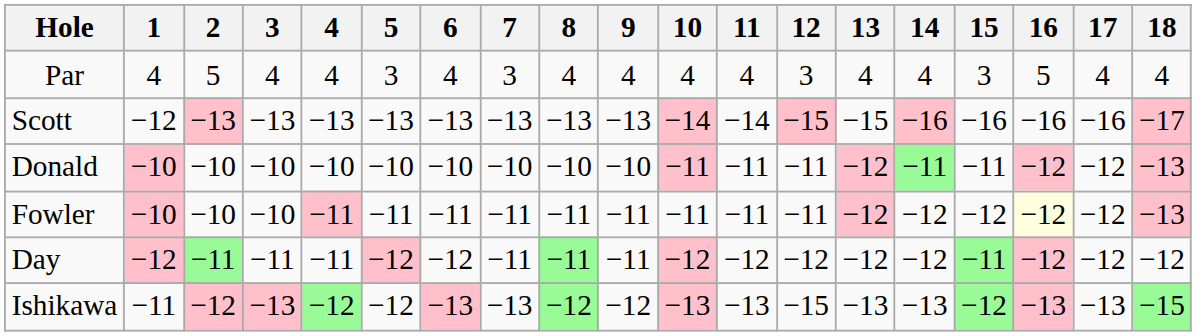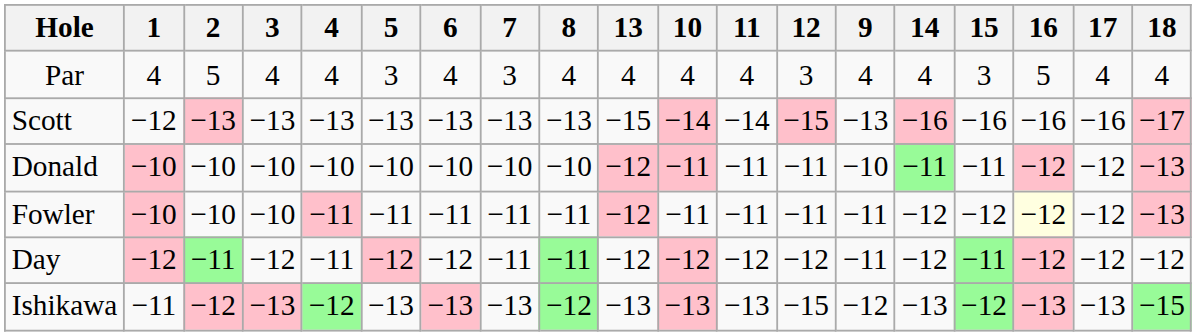 <table class="wikitable" style="text-align:center">
 <tr>
 <th>Hole</th>
 <th>1</th>
 <th>2</th>
 <th>3</th>
 <th>4</th>
 <th>5</th>
 <th>6</th>
 <th>7</th>
 <th>8</th>
-<th>9</th>
+<th>13</th>
 <th>10</th>
 <th>11</th>
 <th>12</th>
-<th>13</th>
+<th>9</th>
 <th>14</th>
 <th>15</th>
 <th>16</th>
 <th>17</th>
 <th>18</th>
 </tr>
 <tr>
 <td>Par</td>
 <td>4</td>
 <td>5</td>
 <td>4</td>
 <td>4</td>
 <td>3</td>
 <td>4</td>
 <td>3</td>
 <td>4</td>
 <td>4</td>
 <td>4</td>
 <td>4</td>
 <td>3</td>
 <td>4</td>
 <td>4</td>
 <td>3</td>
 <td>5</td>
 <td>4</td>
 <td>4</td>
 </tr>
 <tr>
 <td align=left> Scott</td>
 <td>−12</td>
 <td style="background: Pink;">−13</td>
 <td>−13</td>
 <td>−13</td>
 <td>−13</td>
 <td>−13</td>
 <td>−13</td>
 <td>−13</td>
-<td>−13</td>
+<td>−15</td>
 <td style="background: Pink;">−14</td>
 <td>−14</td>
 <td style="background: Pink;">−15</td>
-<td>−15</td>
+<td>−13</td>
 <td style="background: Pink;">−16</td>
 <td>−16</td>
 <td>−16</td>
 <td>−16</td>
 <td style="background: Pink;">−17</td>
 </tr>
 <tr>
 <td align=left> Donald</td>
 <td style="background: Pink;">−10</td>
 <td>−10</td>
 <td>−10</td>
 <td>−10</td>
 <td>−10</td>
 <td>−10</td>
 <td>−10</td>
 <td>−10</td>
-<td>−10</td>
+<td style="background: Pink;">−12</td>
 <td style="background: Pink;">−11</td>
 <td>−11</td>
 <td>−11</td>
-<td style="background: Pink;">−12</td>
+<td>−10</td>
 <td style="background: PaleGreen;">−11</td>
 <td>−11</td>
 <td style="background: Pink;">−12</td>
 <td>−12</td>
 <td style="background: Pink;">−13</td>
 </tr>
 <tr>
 <td align=left> Fowler</td>
 <td style="background: Pink;">−10</td>
 <td>−10</td>
 <td>−10</td>
 <td style="background: Pink;">−11</td>
 <td>−11</td>
 <td>−11</td>
 <td>−11</td>
 <td>−11</td>
+<td style="background: Pink;">−12</td>
 <td>−11</td>
 <td>−11</td>
 <td>−11</td>
 <td>−11</td>
-<td style="background: Pink;">−12</td>
 <td>−12</td>
 <td>−12</td>
 <td style="background: lightyellow;">−12</td>
 <td>−12</td>
 <td style="background: Pink;">−13</td>
 </tr>
 <tr>
 <td align=left> Day</td>
 <td style="background: Pink;">−12</td>
 <td style="background: PaleGreen;">−11</td>
-<td>−11</td>
+<td>−12</td>
 <td>−11</td>
 <td style="background: Pink;">−12</td>
 <td>−12</td>
 <td>−11</td>
 <td style="background: PaleGreen;">−11</td>
-<td>−11</td>
+<td>−12</td>
 <td style="background: Pink;">−12</td>
 <td>−12</td>
 <td>−12</td>
-<td>−12</td>
+<td>−11</td>
 <td>−12</td>
 <td style="background: PaleGreen;">−11</td>
 <td style="background: Pink;">−12</td>
 <td>−12</td>
 <td>−12</td>
 </tr>
 <tr>
 <td align=left> Ishikawa</td>
 <td>−11</td>
 <td style="background: Pink;">−12</td>
 <td style="background: Pink;">−13</td>
 <td style="background: PaleGreen;">−12</td>
-<td>−12</td>
+<td>−13</td>
 <td style="background: Pink;">−13</td>
 <td>−13</td>
 <td style="background: PaleGreen;">−12</td>
-<td>−12</td>
+<td>−13</td>
 <td style="background: Pink;">−13</td>
 <td>−13</td>
 <td>−15</td>
-<td>−13</td>
+<td>−12</td>
 <td>−13</td>
 <td style="background: PaleGreen;">−12</td>
 <td style="background: Pink;">−13</td>
 <td>−13</td>
 <td style="background: PaleGreen;">−15</td>
 </tr>
 </table>
